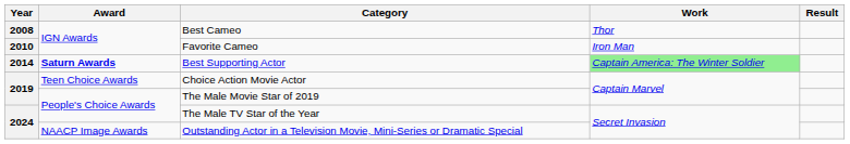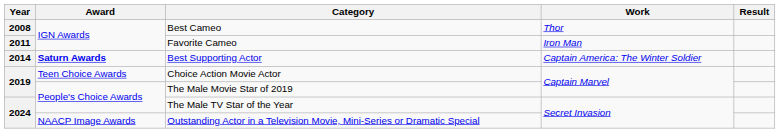 <table class="wikitable sortable" style="width: 100%;">
 <tr>
 <th scope="col">Year</th>
 <th scope="col">Award</th>
 <th scope="col">Category</th>
 <th scope="col">Work</th>
 <th scope="col">Result</th>
 </tr>
 <tr>
 <th scope="row">2008</th>
 <td rowspan="2"><a href='#'>IGN Awards</a></td>
 <td>Best Cameo</td>
 <td><em><a href='#'>Thor</a></em></td>
 <td></td>
 </tr>
 <tr>
-<th scope="row">2010</th>
+<th scope="row">2011</th>
 <td>Favorite Cameo</td>
 <td><em><a href='#'>Iron Man</a></em></td>
 <td></td>
 </tr>
 <tr>
 <th scope="row">2014</th>
 <td><strong><a href='#'>Saturn Awards</a></strong></td>
 <td><a href='#'>Best Supporting Actor</a></td>
-<td style="background: lightgreen;"><em><a href='#'>Captain America: The Winter Soldier</a></em></td>
+<td><em><a href='#'>Captain America: The Winter Soldier</a></em></td>
 <td></td>
 </tr>
 <tr>
 <th scope="row" rowspan="2">2019</th>
 <td><a href='#'>Teen Choice Awards</a></td>
 <td>Choice Action Movie Actor</td>
 <td rowspan="2"><em><a href='#'>Captain Marvel</a></em></td>
 <td></td>
 </tr>
 <tr>
 <td rowspan="2"><a href='#'>People's Choice Awards</a></td>
 <td>The Male Movie Star of 2019</td>
 <td></td>
 </tr>
 <tr>
 <th scope="row" rowspan="2">2024</th>
 <td>The Male TV Star of the Year</td>
 <td rowspan="2"><em><a href='#'>Secret Invasion</a></em></td>
 <td></td>
 </tr>
 <tr>
 <td><a href='#'>NAACP Image Awards</a></td>
 <td><a href='#'>Outstanding Actor in a Television Movie, Mini-Series or Dramatic Special</a></td>
 <td></td>
 </tr>
 </table>
